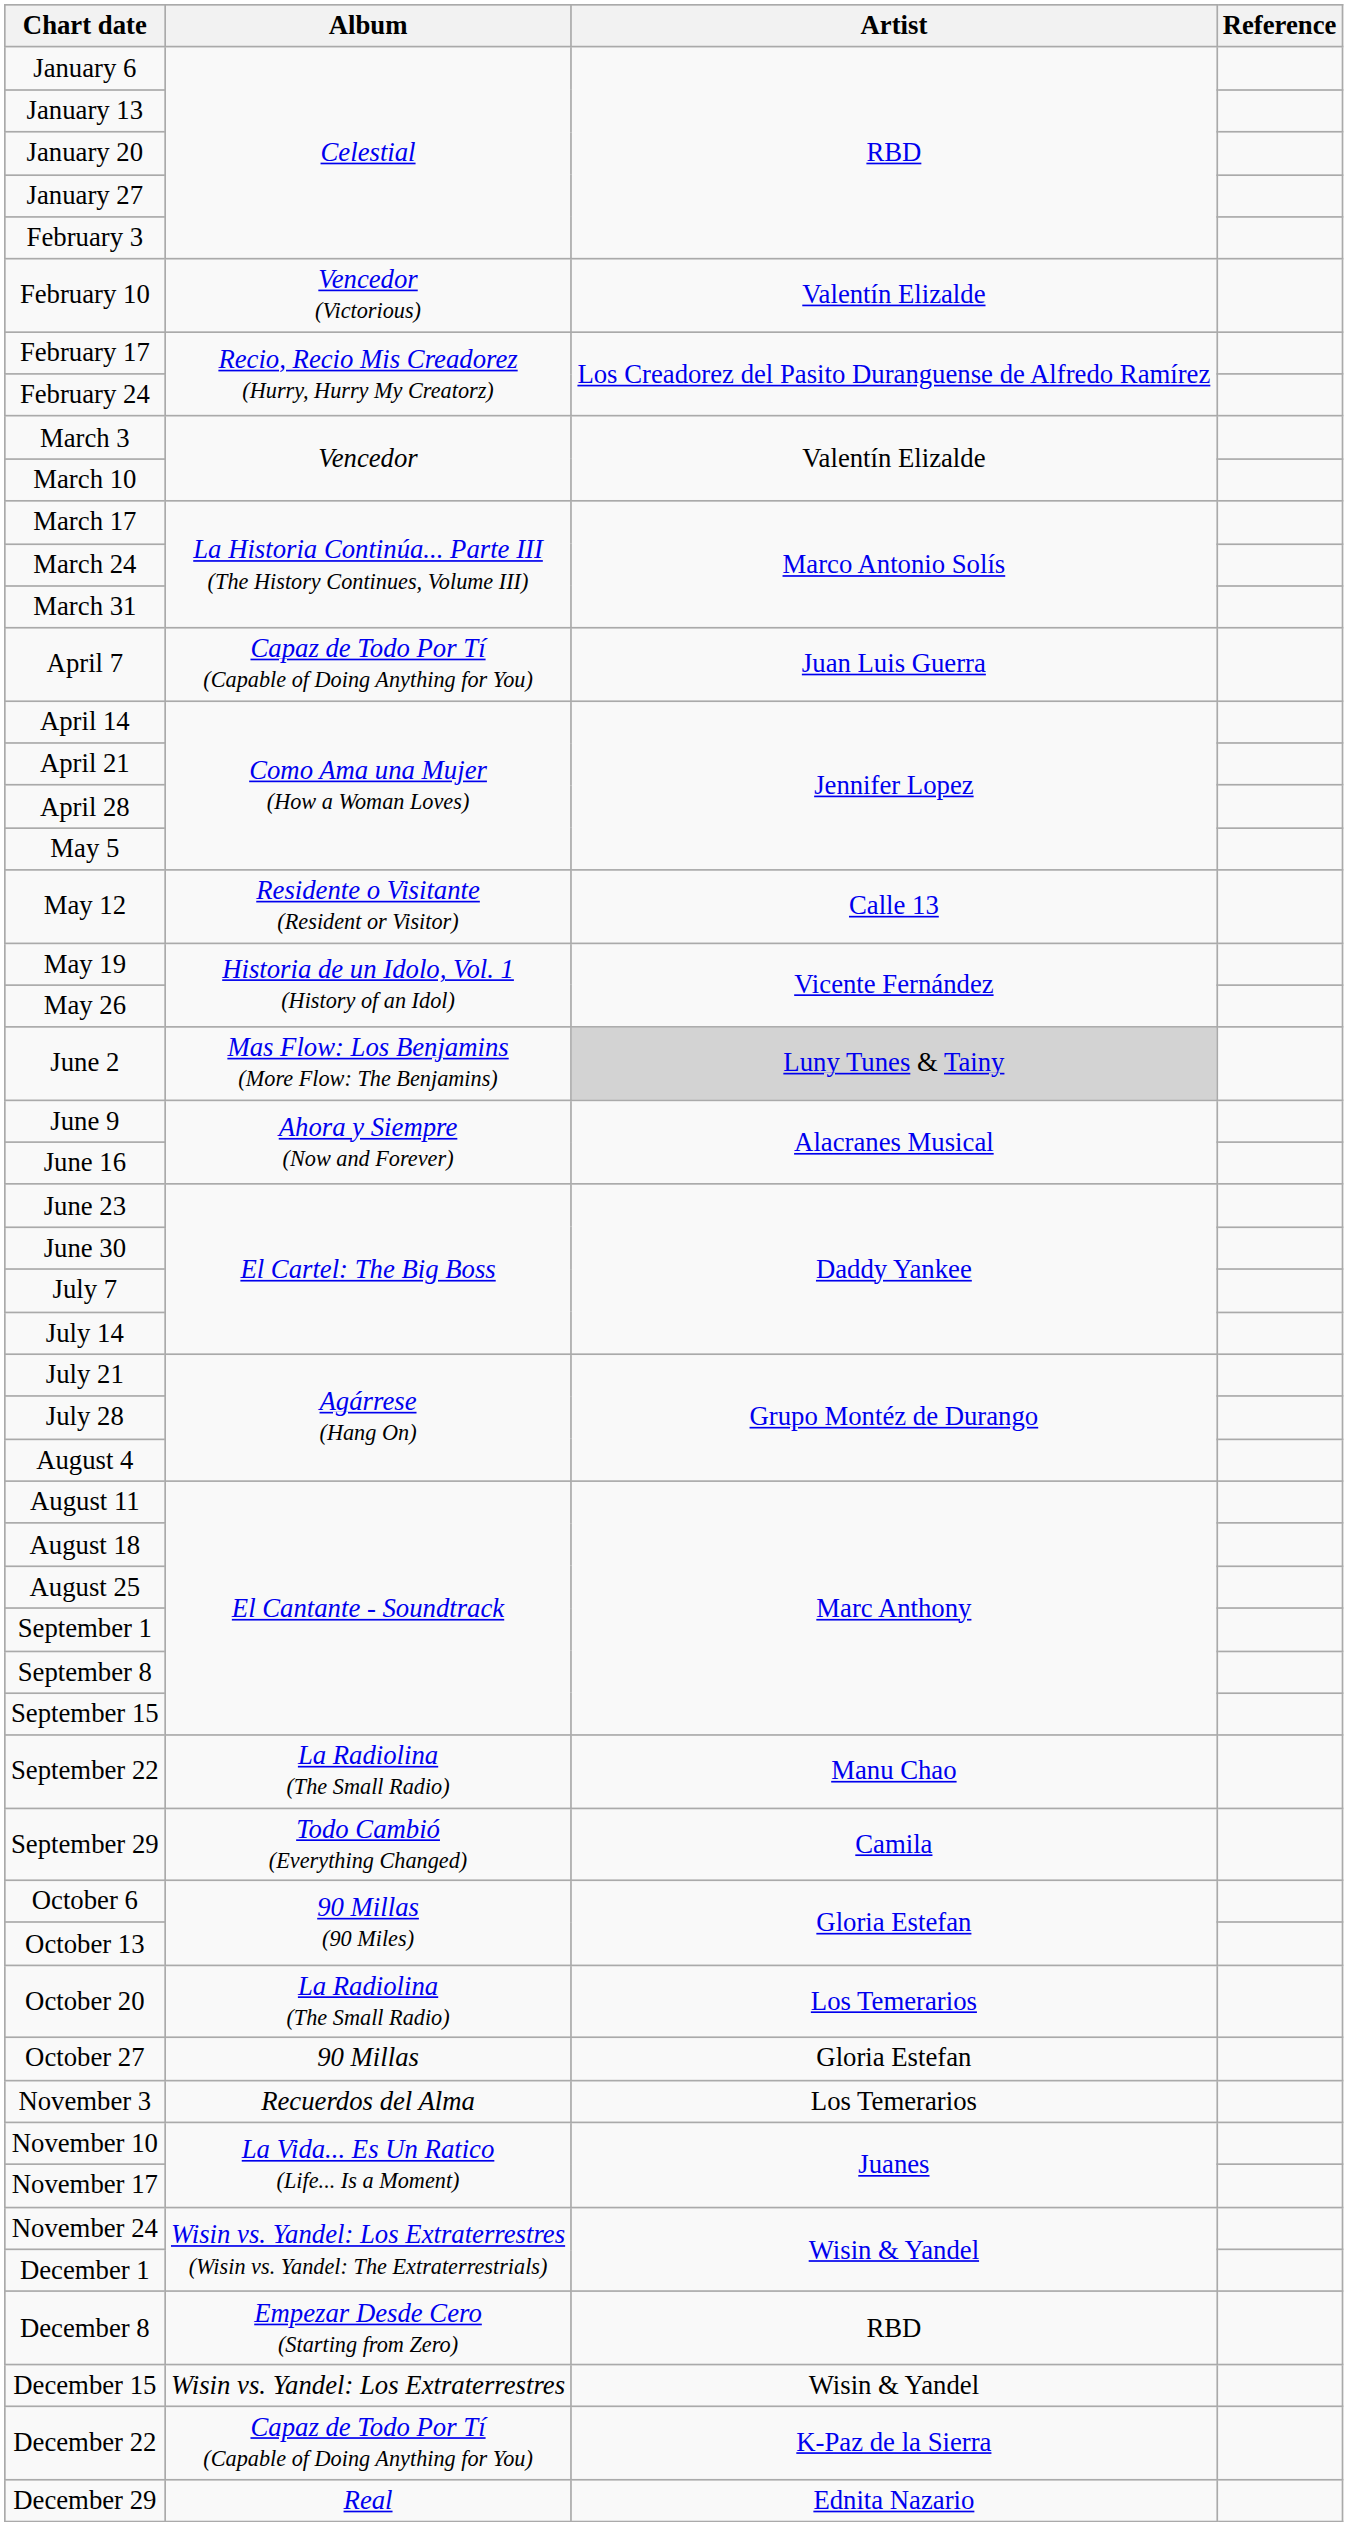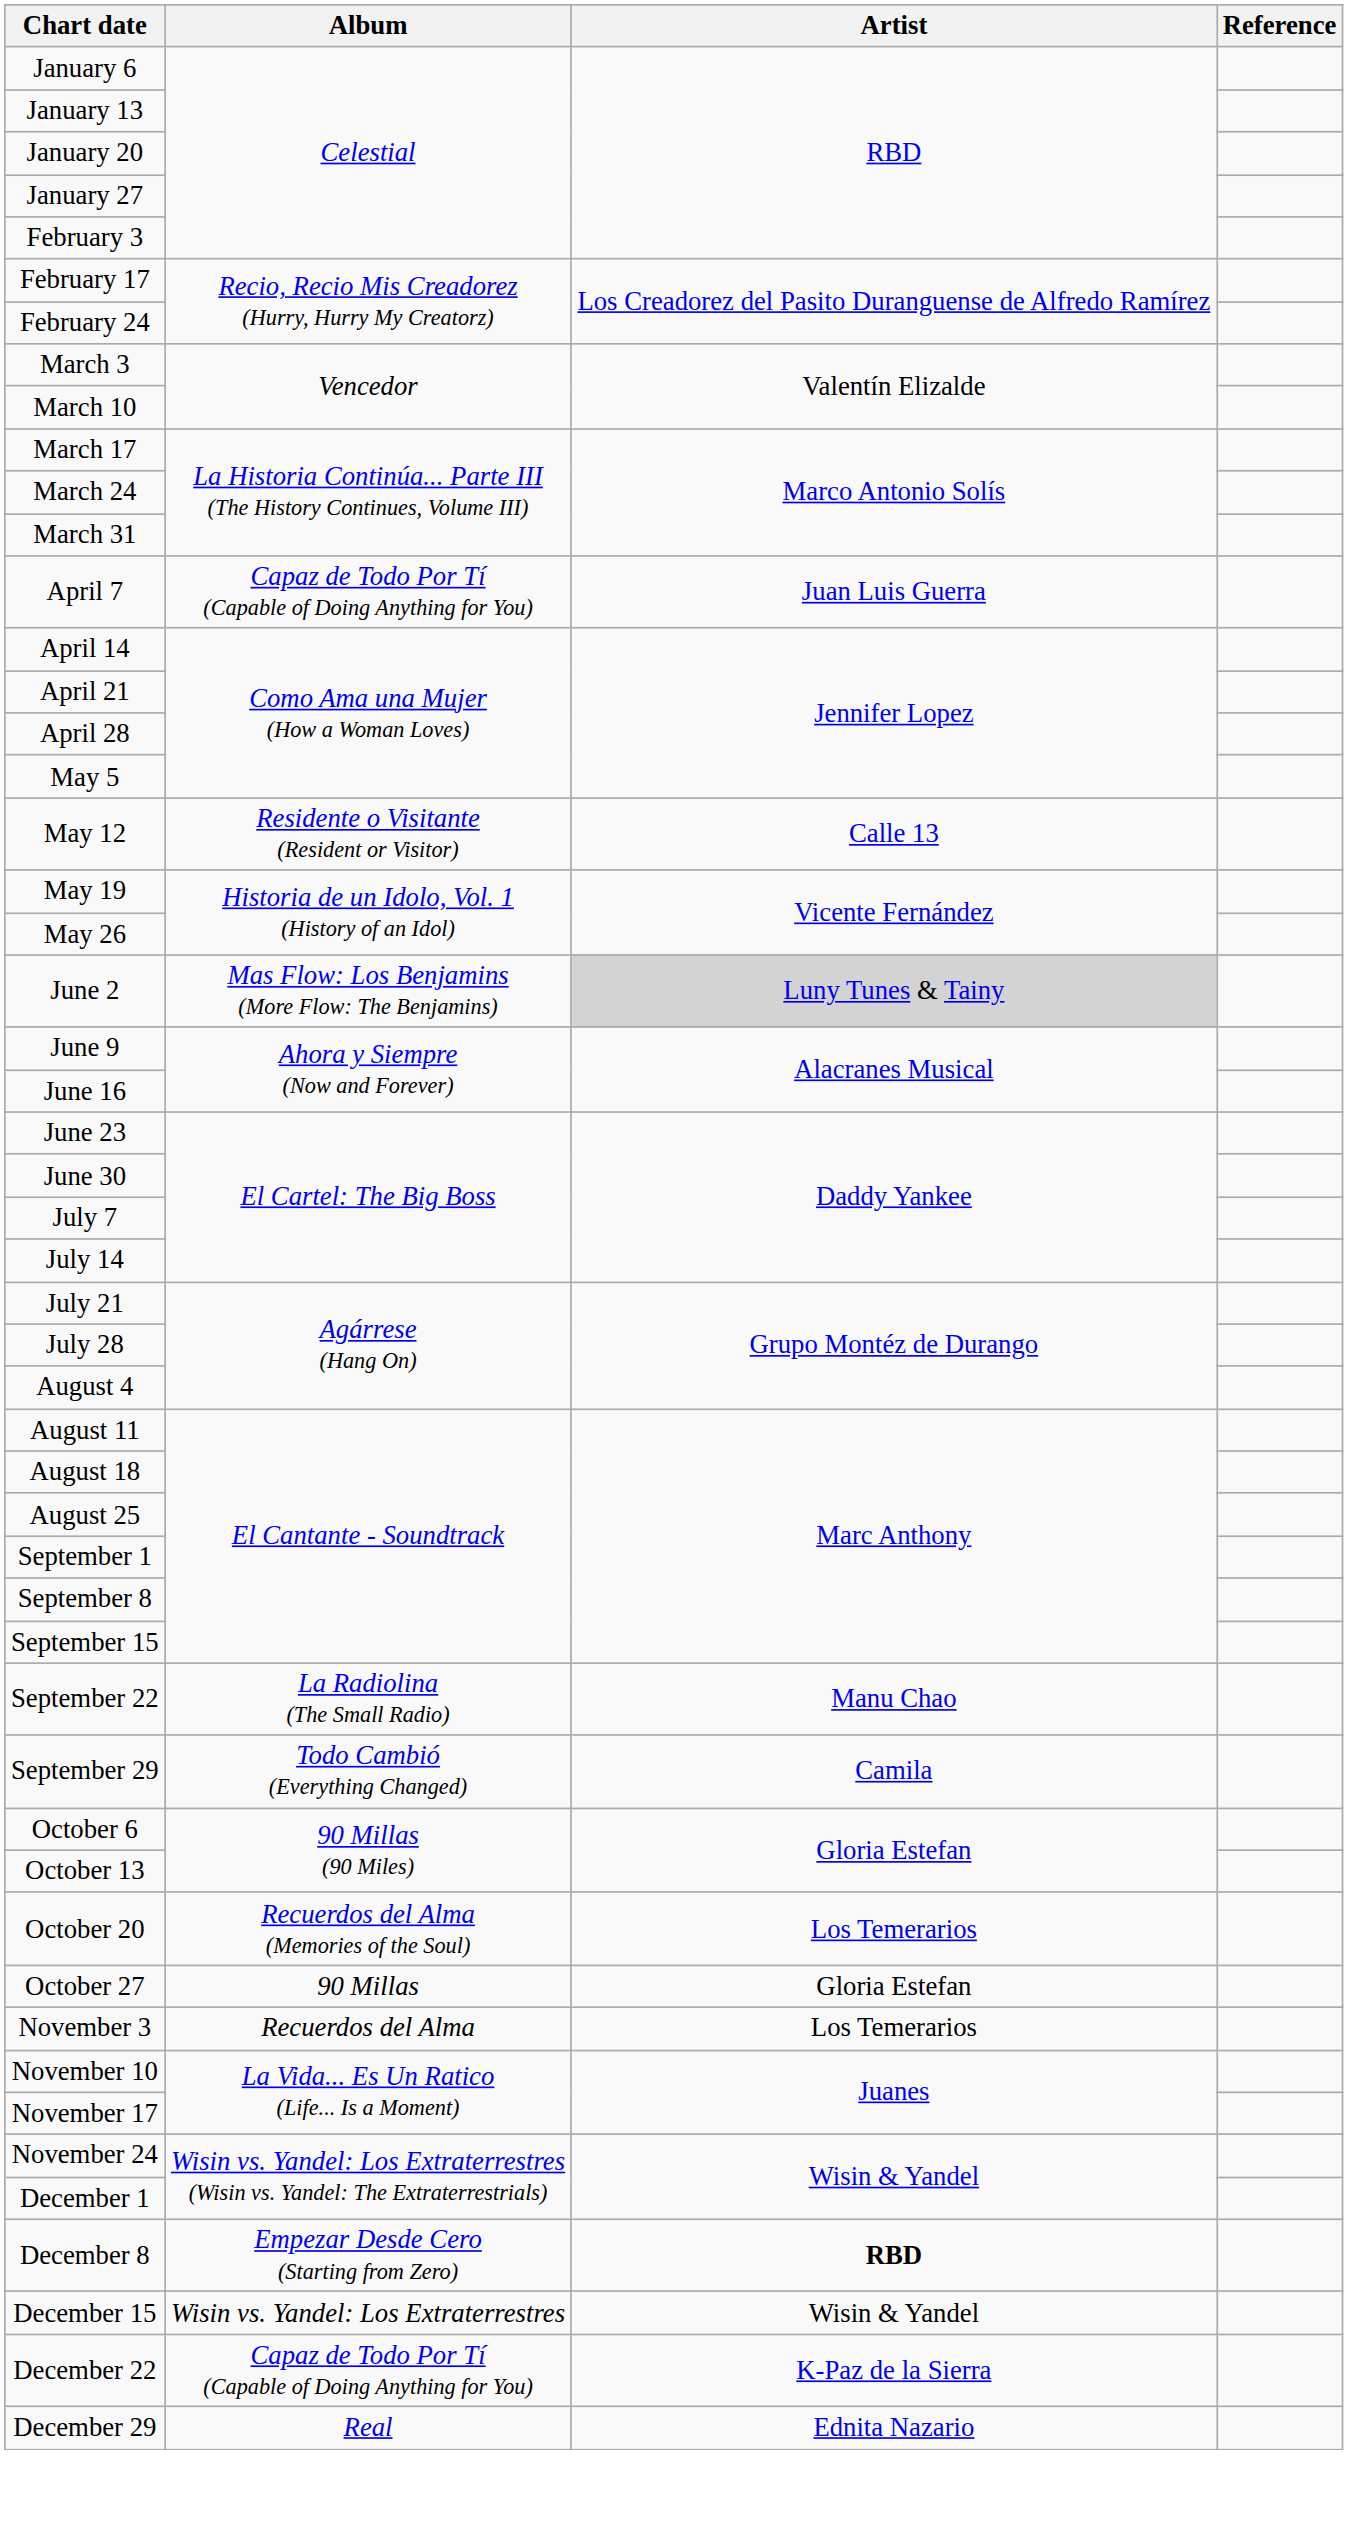 <table class="wikitable" border="1" style="text-align: center">
 <tr>
 <th>Chart date</th>
 <th>Album</th>
 <th>Artist</th>
 <th class="unsortable">Reference</th>
 </tr>
 <tr>
 <td>January 6</td>
 <td rowspan="5"><em><a href='#'>Celestial</a></em></td>
 <td rowspan="5"><a href='#'>RBD</a></td>
 <td></td>
 </tr>
 <tr>
 <td>January 13</td>
 <td></td>
 </tr>
 <tr>
 <td>January 20</td>
 <td></td>
 </tr>
 <tr>
 <td>January 27</td>
 <td></td>
 </tr>
 <tr>
 <td>February 3</td>
-<td></td>
-</tr>
-<tr>
-<td>February 10</td>
-<td><em><a href='#'>Vencedor</a></em><br><small><em>(Victorious)</em></small></td>
-<td><a href='#'>Valentín Elizalde</a></td>
 <td></td>
 </tr>
 <tr>
 <td>February 17</td>
 <td rowspan="2"><em><a href='#'>Recio, Recio Mis Creadorez</a></em><br><small><em>(Hurry, Hurry My Creatorz)</em></small></td>
 <td rowspan="2"><a href='#'>Los Creadorez del Pasito Duranguense de Alfredo Ramírez</a></td>
 <td></td>
 </tr>
 <tr>
 <td>February 24</td>
 <td></td>
 </tr>
 <tr>
 <td>March 3</td>
 <td rowspan="2"><em>Vencedor</em></td>
 <td rowspan="2">Valentín Elizalde</td>
 <td></td>
 </tr>
 <tr>
 <td>March 10</td>
 <td></td>
 </tr>
 <tr>
 <td>March 17</td>
 <td rowspan="3"><em><a href='#'>La Historia Continúa... Parte III</a></em> <br><small><em>(The History Continues, Volume III)</em></small></td>
 <td rowspan="3"><a href='#'>Marco Antonio Solís</a></td>
 <td></td>
 </tr>
 <tr>
 <td>March 24</td>
 <td></td>
 </tr>
 <tr>
 <td>March 31</td>
 <td></td>
 </tr>
 <tr>
 <td>April 7</td>
 <td><em><a href='#'>Capaz de Todo Por Tí</a></em> <br><small><em>(Capable of Doing Anything for You)</em></small></td>
 <td><a href='#'>Juan Luis Guerra</a></td>
 <td></td>
 </tr>
 <tr>
 <td>April 14</td>
 <td rowspan="4"><em><a href='#'>Como Ama una Mujer</a></em> <br><small><em>(How a Woman Loves)</em></small></td>
 <td rowspan="4"><a href='#'>Jennifer Lopez</a></td>
 <td></td>
 </tr>
 <tr>
 <td>April 21</td>
 <td></td>
 </tr>
 <tr>
 <td>April 28</td>
 <td></td>
 </tr>
 <tr>
 <td>May 5</td>
 <td></td>
 </tr>
 <tr>
 <td>May 12</td>
 <td><em><a href='#'>Residente o Visitante</a></em> <br><small><em>(Resident or Visitor)</em></small></td>
 <td><a href='#'>Calle 13</a></td>
 <td></td>
 </tr>
 <tr>
 <td>May 19</td>
 <td rowspan="2"><em><a href='#'>Historia de un Idolo, Vol. 1</a></em> <br><small><em>(History of an Idol)</em></small></td>
 <td rowspan="2"><a href='#'>Vicente Fernández</a></td>
 <td></td>
 </tr>
 <tr>
 <td>May 26</td>
 <td></td>
 </tr>
 <tr>
 <td>June 2</td>
 <td><em><a href='#'>Mas Flow: Los Benjamins</a></em><br><small><em>(More Flow: The Benjamins)</em></small></td>
 <td style="background: lightgrey;"><a href='#'>Luny Tunes</a> & <a href='#'>Tainy</a></td>
 <td></td>
 </tr>
 <tr>
 <td>June 9</td>
 <td rowspan="2"><em><a href='#'>Ahora y Siempre</a></em><br><small><em>(Now and Forever)</em></small></td>
 <td rowspan="2"><a href='#'>Alacranes Musical</a></td>
 <td></td>
 </tr>
 <tr>
 <td>June 16</td>
 <td></td>
 </tr>
 <tr>
 <td>June 23</td>
 <td rowspan="4"><em><a href='#'>El Cartel: The Big Boss</a></em></td>
 <td rowspan="4"><a href='#'>Daddy Yankee</a></td>
 <td></td>
 </tr>
 <tr>
 <td>June 30</td>
 <td></td>
 </tr>
 <tr>
 <td>July 7</td>
 <td></td>
 </tr>
 <tr>
 <td>July 14</td>
 <td></td>
 </tr>
 <tr>
 <td>July 21</td>
 <td rowspan="3"><em><a href='#'>Agárrese</a></em><br><small><em>(Hang On)</em></small></td>
 <td rowspan="3"><a href='#'>Grupo Montéz de Durango</a></td>
 <td></td>
 </tr>
 <tr>
 <td>July 28</td>
 <td></td>
 </tr>
 <tr>
 <td>August 4</td>
 <td></td>
 </tr>
 <tr>
 <td>August 11</td>
 <td rowspan="6"><em><a href='#'>El Cantante - Soundtrack</a></em></td>
 <td rowspan="6"><a href='#'>Marc Anthony</a></td>
 <td></td>
 </tr>
 <tr>
 <td>August 18</td>
 <td></td>
 </tr>
 <tr>
 <td>August 25</td>
 <td></td>
 </tr>
 <tr>
 <td>September 1</td>
 <td></td>
 </tr>
 <tr>
 <td>September 8</td>
 <td></td>
 </tr>
 <tr>
 <td>September 15</td>
 <td></td>
 </tr>
 <tr>
 <td>September 22</td>
 <td><em><a href='#'>La Radiolina</a></em> <br><small><em>(The Small Radio)</em></small></td>
 <td><a href='#'>Manu Chao</a></td>
 <td></td>
 </tr>
 <tr>
 <td>September 29</td>
 <td><em><a href='#'>Todo Cambió</a></em> <br><small><em>(Everything Changed)</em></small></td>
 <td><a href='#'>Camila</a></td>
 <td></td>
 </tr>
 <tr>
 <td>October 6</td>
 <td rowspan="2"><em><a href='#'>90 Millas</a></em><br><small><em>(90 Miles)</em></small></td>
 <td rowspan="2"><a href='#'>Gloria Estefan</a></td>
 <td></td>
 </tr>
 <tr>
 <td>October 13</td>
 <td></td>
 </tr>
 <tr>
 <td>October 20</td>
-<td><em><a href='#'>La Radiolina</a></em> <br><small><em>(The Small Radio)</em></small></td>
+<td><em><a href='#'>Recuerdos del Alma</a></em> <br><small><em>(Memories of the Soul)</em></small></td>
 <td><a href='#'>Los Temerarios</a></td>
 <td></td>
 </tr>
 <tr>
 <td>October 27</td>
 <td><em>90 Millas</em></td>
 <td>Gloria Estefan</td>
 <td></td>
 </tr>
 <tr>
 <td>November 3</td>
 <td><em>Recuerdos del Alma</em></td>
 <td>Los Temerarios</td>
 <td></td>
 </tr>
 <tr>
 <td>November 10</td>
 <td rowspan="2"><em><a href='#'>La Vida... Es Un Ratico</a></em><br><small><em>(Life... Is a Moment)</em></small></td>
 <td rowspan="2"><a href='#'>Juanes</a></td>
 <td></td>
 </tr>
 <tr>
 <td>November 17</td>
 <td></td>
 </tr>
 <tr>
 <td>November 24</td>
 <td rowspan="2"><em><a href='#'>Wisin vs. Yandel: Los Extraterrestres</a></em><br><small><em>(Wisin vs. Yandel: The Extraterrestrials)</em></small></td>
 <td rowspan="2"><a href='#'>Wisin & Yandel</a></td>
 <td></td>
 </tr>
 <tr>
 <td>December 1</td>
 <td></td>
 </tr>
 <tr>
 <td>December 8</td>
 <td><em><a href='#'>Empezar Desde Cero</a></em> <br><small><em>(Starting from Zero)</em></small></td>
-<td>RBD</td>
+<td><strong>RBD</strong></td>
 <td></td>
 </tr>
 <tr>
 <td>December 15</td>
 <td><em>Wisin vs. Yandel: Los Extraterrestres</em></td>
 <td>Wisin & Yandel</td>
 <td></td>
 </tr>
 <tr>
 <td>December 22</td>
 <td><em><a href='#'>Capaz de Todo Por Tí</a></em> <br><small><em>(Capable of Doing Anything for You)</em></small></td>
 <td><a href='#'>K-Paz de la Sierra</a></td>
 <td></td>
 </tr>
 <tr>
 <td>December 29</td>
 <td><em><a href='#'>Real</a></em></td>
 <td><a href='#'>Ednita Nazario</a></td>
 <td></td>
 </tr>
 </table>
